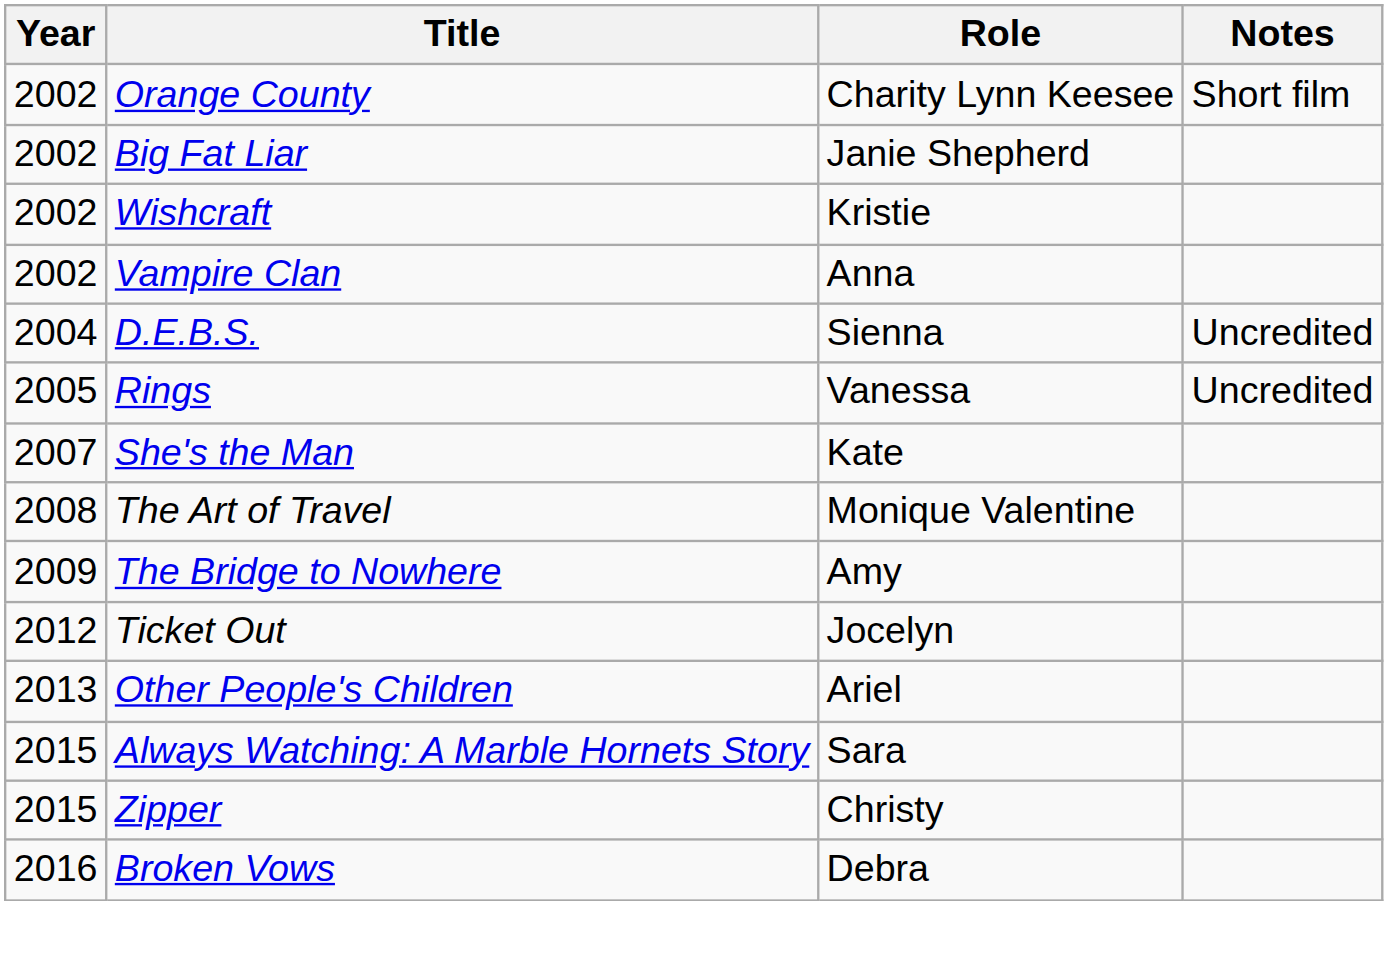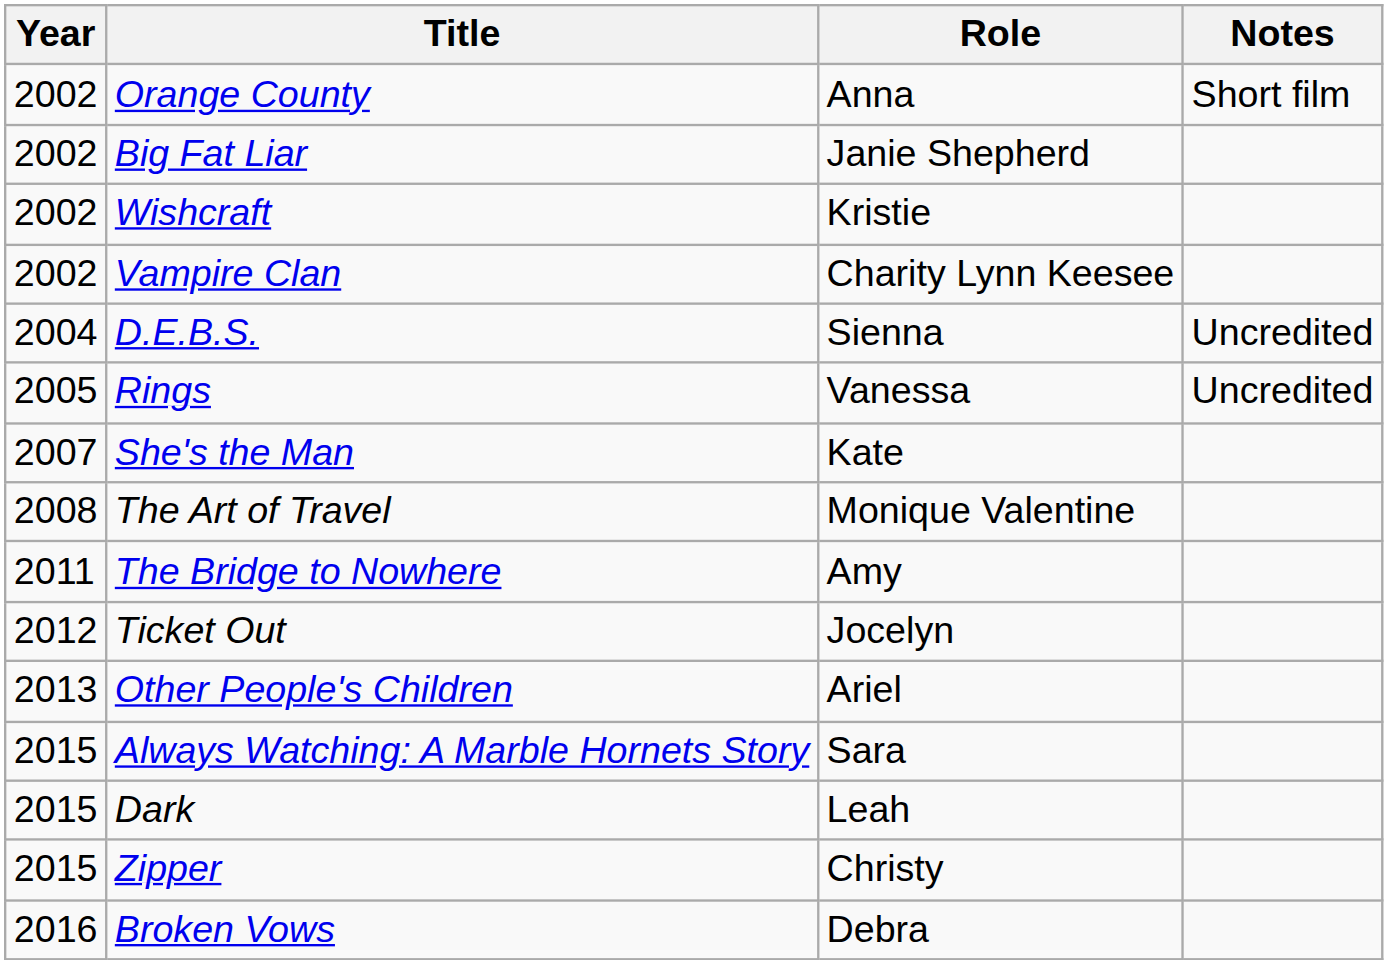 <table class="wikitable sortable">
 <tr>
 <th>Year</th>
 <th>Title</th>
 <th>Role</th>
 <th class="unsortable">Notes</th>
 </tr>
 <tr>
 <td>2002</td>
 <td><em><a href='#'>Orange County</a></em></td>
-<td>Charity Lynn Keesee</td>
+<td>Anna</td>
 <td>Short film</td>
 </tr>
 <tr>
 <td>2002</td>
 <td><em><a href='#'>Big Fat Liar</a></em></td>
 <td>Janie Shepherd</td>
 <td></td>
 </tr>
 <tr>
 <td>2002</td>
 <td><em><a href='#'>Wishcraft</a></em></td>
 <td>Kristie</td>
 <td></td>
 </tr>
 <tr>
 <td>2002</td>
 <td><em><a href='#'>Vampire Clan</a></em></td>
-<td>Anna</td>
+<td>Charity Lynn Keesee</td>
 <td></td>
 </tr>
 <tr>
 <td>2004</td>
 <td><em><a href='#'>D.E.B.S.</a></em></td>
 <td>Sienna</td>
 <td>Uncredited</td>
 </tr>
 <tr>
 <td>2005</td>
 <td><em><a href='#'>Rings</a></em></td>
 <td>Vanessa</td>
 <td>Uncredited</td>
 </tr>
 <tr>
 <td>2007</td>
 <td><em><a href='#'>She's the Man</a></em></td>
 <td>Kate</td>
 <td></td>
 </tr>
 <tr>
 <td>2008</td>
 <td><em>The Art of Travel</em></td>
 <td>Monique Valentine</td>
 <td></td>
 </tr>
 <tr>
-<td>2009</td>
+<td>2011</td>
 <td><em><a href='#'>The Bridge to Nowhere</a></em></td>
 <td>Amy</td>
 <td></td>
 </tr>
 <tr>
 <td>2012</td>
 <td><em>Ticket Out</em></td>
 <td>Jocelyn</td>
 <td></td>
 </tr>
 <tr>
 <td>2013</td>
 <td><em><a href='#'>Other People's Children</a></em></td>
 <td>Ariel</td>
 <td></td>
 </tr>
 <tr>
 <td>2015</td>
 <td><em><a href='#'>Always Watching: A Marble Hornets Story</a></em></td>
 <td>Sara</td>
 <td></td>
 </tr>
 <tr>
 <td>2015</td>
+<td><em>Dark</em></td>
+<td>Leah</td>
+<td></td>
+</tr>
+<tr>
+<td>2015</td>
 <td><em><a href='#'>Zipper</a></em></td>
 <td>Christy</td>
 <td></td>
 </tr>
 <tr>
 <td>2016</td>
 <td><em><a href='#'>Broken Vows</a></em></td>
 <td>Debra</td>
 <td></td>
 </tr>
 </table>
